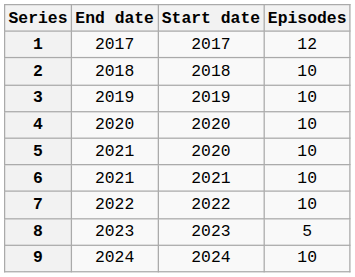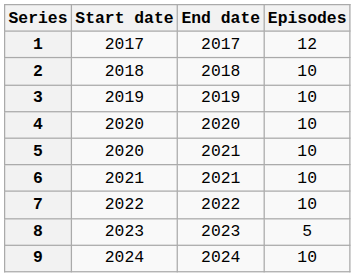 <table class="wikitable" style="text-align:center">
 <tr>
 <th>Series</th>
+<th>Start date</th>
 <th>End date</th>
-<th>Start date</th>
 <th>Episodes</th>
 </tr>
 <tr>
 <th>1</th>
 <td>2017</td>
 <td>2017</td>
 <td>12</td>
 </tr>
 <tr>
 <th>2</th>
 <td>2018</td>
 <td>2018</td>
 <td>10</td>
 </tr>
 <tr>
 <th>3</th>
 <td>2019</td>
 <td>2019</td>
 <td>10</td>
 </tr>
 <tr>
 <th>4</th>
 <td>2020</td>
 <td>2020</td>
 <td>10</td>
 </tr>
 <tr>
 <th>5</th>
+<td>2020</td>
 <td>2021</td>
-<td>2020</td>
 <td>10</td>
 </tr>
 <tr>
 <th>6</th>
 <td>2021</td>
 <td>2021</td>
 <td>10</td>
 </tr>
 <tr>
 <th>7</th>
 <td>2022</td>
 <td>2022</td>
 <td>10</td>
 </tr>
 <tr>
 <th>8</th>
 <td>2023</td>
 <td>2023</td>
 <td>5</td>
 </tr>
 <tr>
 <th>9</th>
 <td>2024</td>
 <td>2024</td>
 <td>10</td>
 </tr>
 </table>
